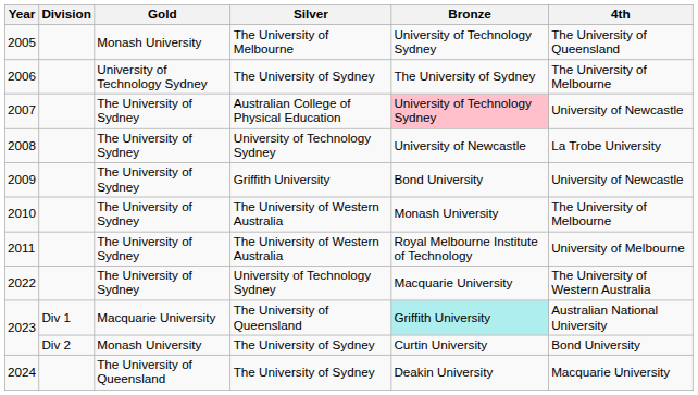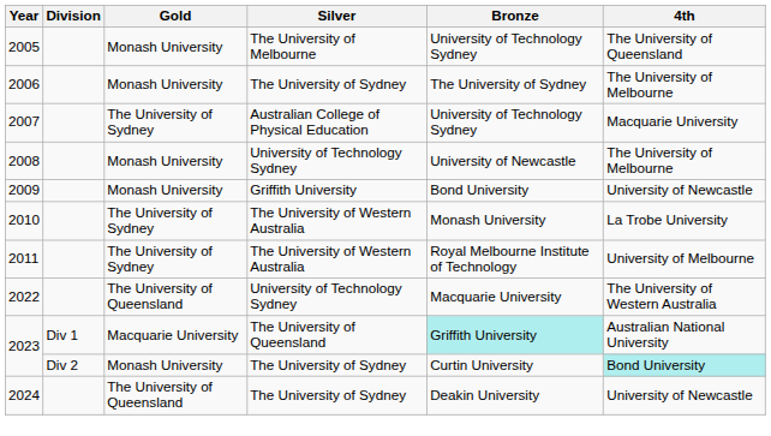 <table class="wikitable">
 <tr>
 <th>Year</th>
 <th>Division</th>
 <th>Gold</th>
 <th>Silver</th>
 <th>Bronze</th>
 <th>4th</th>
 </tr>
 <tr>
 <td>2005</td>
 <td></td>
 <td>Monash University</td>
 <td>The University of Melbourne</td>
 <td>University of Technology Sydney</td>
 <td>The University of Queensland</td>
 </tr>
 <tr>
 <td>2006</td>
 <td></td>
-<td>University of Technology Sydney</td>
+<td>Monash University</td>
 <td>The University of Sydney</td>
 <td>The University of Sydney</td>
 <td>The University of Melbourne</td>
 </tr>
 <tr>
 <td>2007</td>
 <td></td>
 <td>The University of Sydney</td>
 <td>Australian College of Physical Education</td>
-<td style="background: pink;">University of Technology Sydney</td>
-<td>University of Newcastle</td>
+<td>University of Technology Sydney</td>
+<td>Macquarie University</td>
 </tr>
 <tr>
 <td>2008</td>
 <td></td>
-<td>The University of Sydney</td>
+<td>Monash University</td>
 <td>University of Technology Sydney</td>
 <td>University of Newcastle</td>
-<td>La Trobe University</td>
+<td>The University of Melbourne</td>
 </tr>
 <tr>
 <td>2009</td>
 <td></td>
-<td>The University of Sydney</td>
+<td>Monash University</td>
 <td>Griffith University</td>
 <td>Bond University</td>
 <td>University of Newcastle</td>
 </tr>
 <tr>
 <td>2010</td>
 <td></td>
 <td>The University of Sydney</td>
 <td>The University of Western Australia</td>
 <td>Monash University</td>
-<td>The University of Melbourne</td>
+<td>La Trobe University</td>
 </tr>
 <tr>
 <td>2011</td>
 <td></td>
 <td>The University of Sydney</td>
 <td>The University of Western Australia</td>
 <td>Royal Melbourne Institute of Technology</td>
 <td>University of Melbourne</td>
 </tr>
 <tr>
 <td>2022</td>
 <td></td>
-<td>The University of Sydney</td>
+<td>The University of Queensland</td>
 <td>University of Technology Sydney</td>
 <td>Macquarie University</td>
 <td>The University of Western Australia</td>
 </tr>
 <tr>
 <td rowspan="2">2023</td>
 <td>Div 1</td>
 <td>Macquarie University</td>
 <td>The University of Queensland</td>
 <td style="background: paleturquoise;">Griffith University</td>
 <td>Australian National University</td>
 </tr>
 <tr>
 <td>Div 2</td>
 <td>Monash University</td>
 <td>The University of Sydney</td>
 <td>Curtin University</td>
-<td>Bond University</td>
+<td style="background: paleturquoise;">Bond University</td>
 </tr>
 <tr>
 <td>2024</td>
 <td></td>
 <td>The University of Queensland</td>
 <td>The University of Sydney</td>
 <td>Deakin University</td>
-<td>Macquarie University</td>
+<td>University of Newcastle</td>
 </tr>
 </table>
